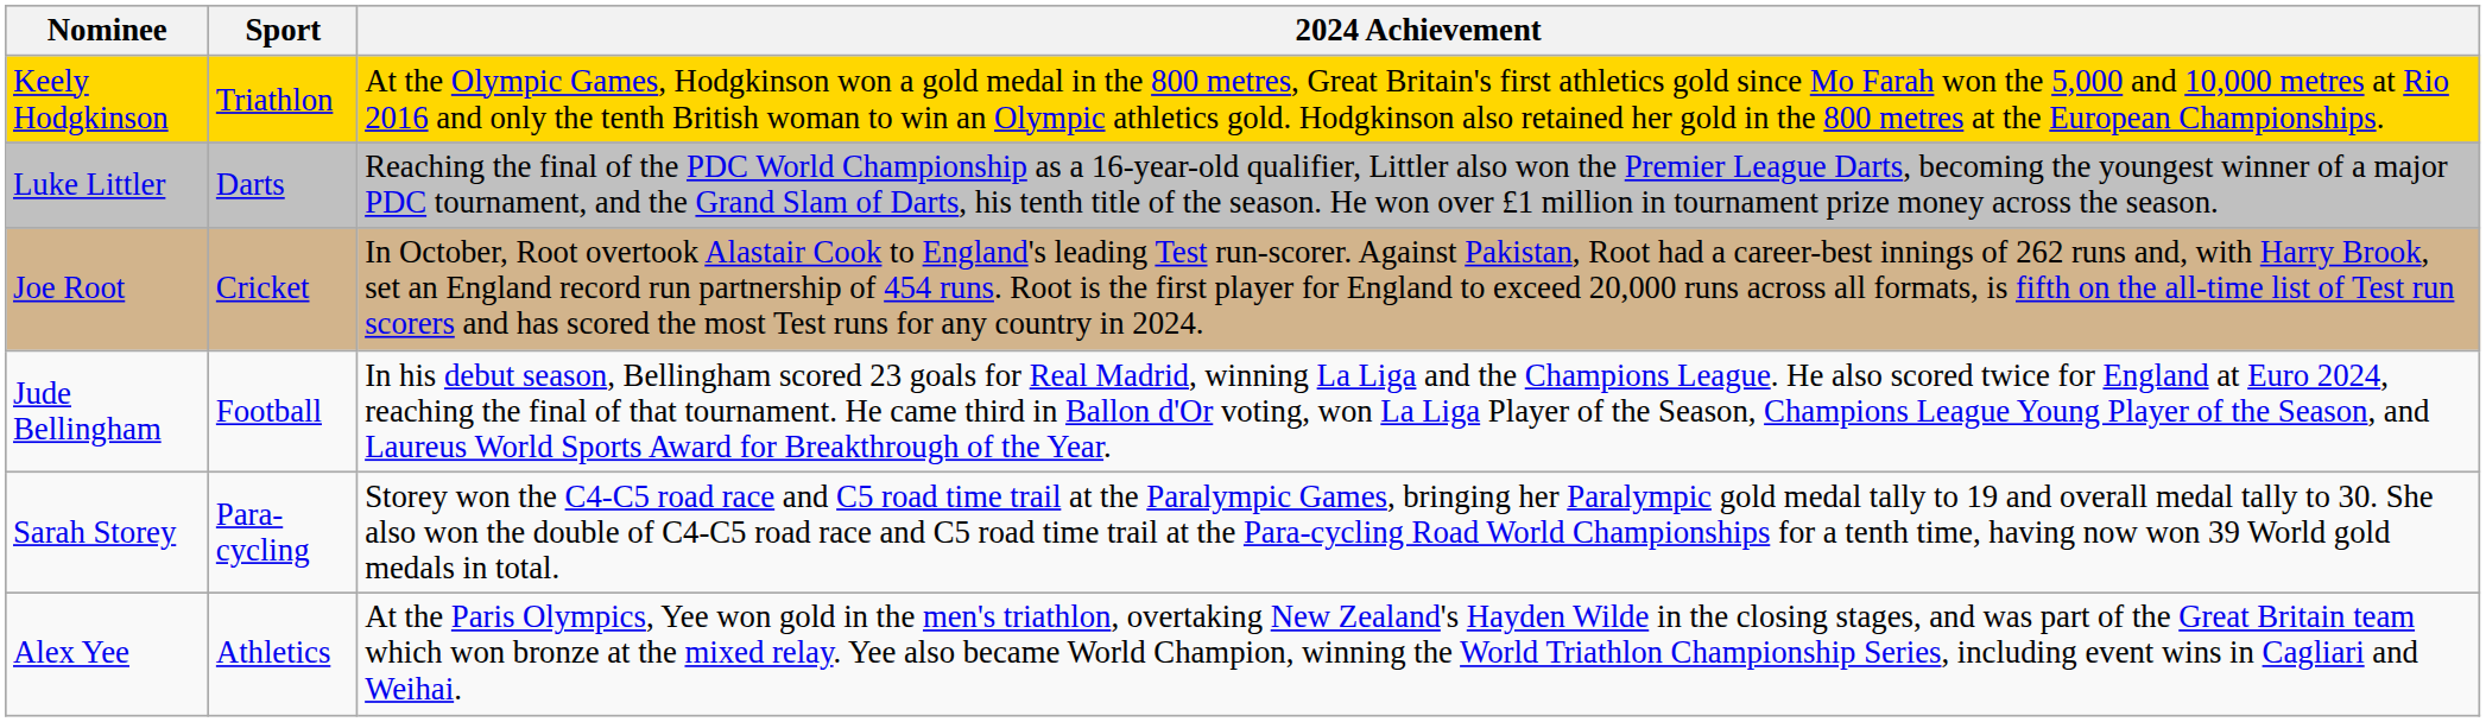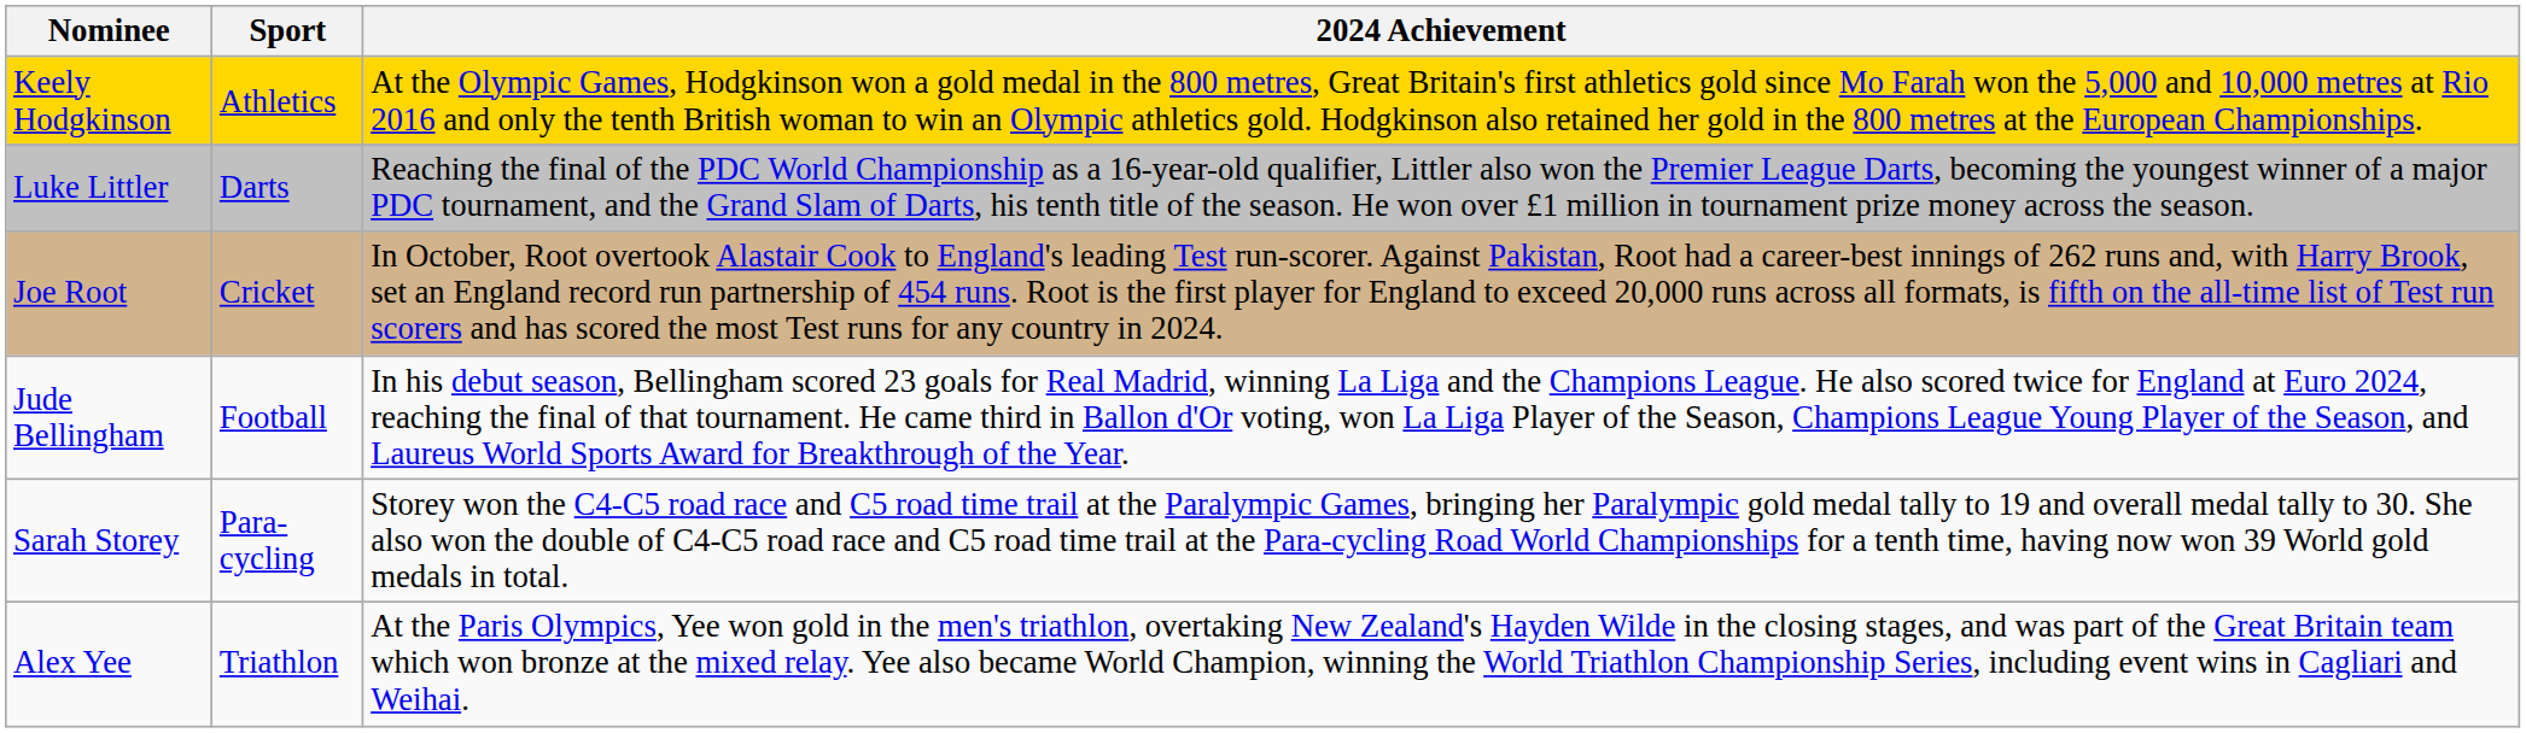 <table class="wikitable">
 <tr>
 <th>Nominee</th>
 <th>Sport</th>
 <th>2024 Achievement</th>
 </tr>
 <tr style="background:gold;">
 <td><a href='#'>Keely Hodgkinson</a></td>
-<td><a href='#'>Triathlon</a></td>
+<td><a href='#'>Athletics</a></td>
 <td>At the <a href='#'>Olympic Games</a>, Hodgkinson won a gold medal in the <a href='#'>800 metres</a>, Great Britain's first athletics gold since <a href='#'>Mo Farah</a> won the <a href='#'>5,000</a> and <a href='#'>10,000 metres</a> at <a href='#'>Rio 2016</a> and only the tenth British woman to win an <a href='#'>Olympic</a> athletics gold. Hodgkinson also retained her gold in the <a href='#'>800 metres</a> at the <a href='#'>European Championships</a>.</td>
 </tr>
 <tr style="background:silver;">
 <td><a href='#'>Luke Littler</a></td>
 <td><a href='#'>Darts</a></td>
 <td>Reaching the final of the <a href='#'>PDC World Championship</a> as a 16-year-old qualifier, Littler also won the <a href='#'>Premier League Darts</a>, becoming the youngest winner of a major <a href='#'>PDC</a> tournament, and the <a href='#'>Grand Slam of Darts</a>, his tenth title of the season. He won over £1 million in tournament prize money across the season.</td>
 </tr>
 <tr style="background:tan;">
 <td><a href='#'>Joe Root</a></td>
 <td><a href='#'>Cricket</a></td>
 <td>In October, Root overtook <a href='#'>Alastair Cook</a> to <a href='#'>England</a>'s leading <a href='#'>Test</a> run-scorer. Against <a href='#'>Pakistan</a>, Root had a career-best innings of 262 runs and, with <a href='#'>Harry Brook</a>, set an England record run partnership of <a href='#'>454 runs</a>. Root is the first player for England to exceed 20,000 runs across all formats, is <a href='#'>fifth on the all-time list of Test run scorers</a> and has scored the most Test runs for any country in 2024.</td>
 </tr>
 <tr>
 <td><a href='#'>Jude Bellingham</a></td>
 <td><a href='#'>Football</a></td>
 <td>In his <a href='#'>debut season</a>, Bellingham scored 23 goals for <a href='#'>Real Madrid</a>, winning <a href='#'>La Liga</a> and the <a href='#'>Champions League</a>. He also scored twice for <a href='#'>England</a> at <a href='#'>Euro 2024</a>, reaching the final of that tournament. He came third in <a href='#'>Ballon d'Or</a> voting, won <a href='#'>La Liga</a> Player of the Season, <a href='#'>Champions League Young Player of the Season</a>, and <a href='#'>Laureus World Sports Award for Breakthrough of the Year</a>.</td>
 </tr>
 <tr>
 <td><a href='#'>Sarah Storey</a></td>
 <td><a href='#'>Para-cycling</a></td>
 <td>Storey won the <a href='#'>C4-C5 road race</a> and <a href='#'>C5 road time trail</a> at the <a href='#'>Paralympic Games</a>, bringing her <a href='#'>Paralympic</a> gold medal tally to 19 and overall medal tally to 30. She also won the double of C4-C5 road race and C5 road time trail at the <a href='#'>Para-cycling Road World Championships</a> for a tenth time, having now won 39 World gold medals in total.</td>
 </tr>
 <tr>
 <td><a href='#'>Alex Yee</a></td>
-<td><a href='#'>Athletics</a></td>
+<td><a href='#'>Triathlon</a></td>
 <td>At the <a href='#'>Paris Olympics</a>, Yee won gold in the <a href='#'>men's triathlon</a>, overtaking <a href='#'>New Zealand</a>'s <a href='#'>Hayden Wilde</a> in the closing stages, and was part of the <a href='#'>Great Britain team</a> which won bronze at the <a href='#'>mixed relay</a>. Yee also became World Champion, winning the <a href='#'>World Triathlon Championship Series</a>, including event wins in <a href='#'>Cagliari</a> and <a href='#'>Weihai</a>.</td>
 </tr>
 </table>
